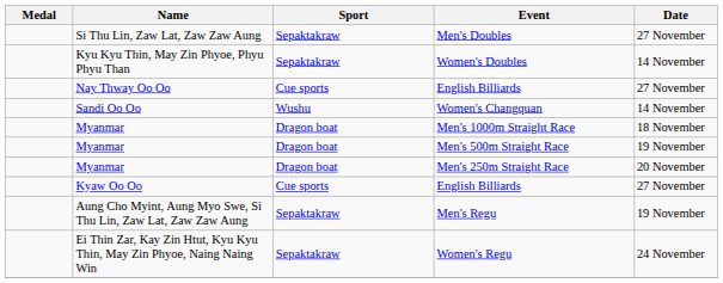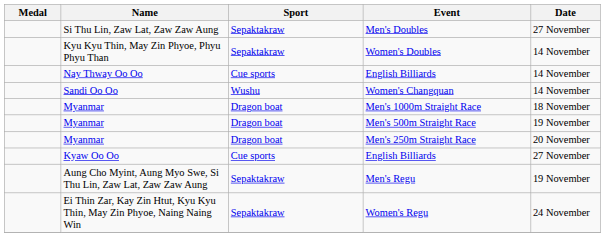 <table class="wikitable sortable" style="font-size:100%">
 <tr>
 <th width="80">Medal</th>
 <th width="250">Name</th>
 <th width="200">Sport</th>
 <th width="250">Event</th>
 <th width="100">Date</th>
 </tr>
 <tr>
 <td></td>
 <td>Si Thu Lin, Zaw Lat, Zaw Zaw Aung</td>
 <td><a href='#'>Sepaktakraw</a></td>
 <td><a href='#'>Men's Doubles</a></td>
 <td>27 November</td>
 </tr>
 <tr>
 <td></td>
 <td>Kyu Kyu Thin, May Zin Phyoe, Phyu Phyu Than</td>
 <td><a href='#'>Sepaktakraw</a></td>
 <td><a href='#'>Women's Doubles</a></td>
 <td>14 November</td>
 </tr>
 <tr>
 <td></td>
 <td><a href='#'>Nay Thway Oo Oo</a></td>
 <td><a href='#'>Cue sports</a></td>
 <td><a href='#'>English Billiards</a></td>
-<td>27 November</td>
+<td>14 November</td>
 </tr>
 <tr>
 <td></td>
 <td><a href='#'>Sandi Oo Oo</a></td>
 <td><a href='#'>Wushu</a></td>
 <td><a href='#'>Women's Changquan</a></td>
 <td>14 November</td>
 </tr>
 <tr>
 <td></td>
 <td><a href='#'>Myanmar</a></td>
 <td><a href='#'>Dragon boat</a></td>
 <td><a href='#'>Men's 1000m Straight Race</a></td>
 <td>18 November</td>
 </tr>
 <tr>
 <td></td>
 <td><a href='#'>Myanmar</a></td>
 <td><a href='#'>Dragon boat</a></td>
 <td><a href='#'>Men's 500m Straight Race</a></td>
 <td>19 November</td>
 </tr>
 <tr>
 <td></td>
 <td><a href='#'>Myanmar</a></td>
 <td><a href='#'>Dragon boat</a></td>
 <td><a href='#'>Men's 250m Straight Race</a></td>
 <td>20 November</td>
 </tr>
 <tr>
 <td></td>
 <td><a href='#'>Kyaw Oo Oo</a></td>
 <td><a href='#'>Cue sports</a></td>
 <td><a href='#'>English Billiards</a></td>
 <td>27 November</td>
 </tr>
 <tr>
 <td></td>
 <td>Aung Cho Myint, Aung Myo Swe, Si Thu Lin, Zaw Lat, Zaw Zaw Aung</td>
 <td><a href='#'>Sepaktakraw</a></td>
 <td><a href='#'>Men's Regu</a></td>
 <td>19 November</td>
 </tr>
 <tr>
 <td></td>
 <td>Ei Thin Zar, Kay Zin Htut, Kyu Kyu Thin, May Zin Phyoe, Naing Naing Win</td>
 <td><a href='#'>Sepaktakraw</a></td>
 <td><a href='#'>Women's Regu</a></td>
 <td>24 November</td>
 </tr>
 <tr>
 </tr>
 </table>
